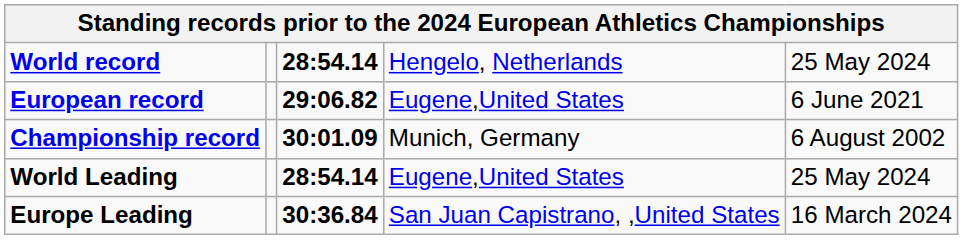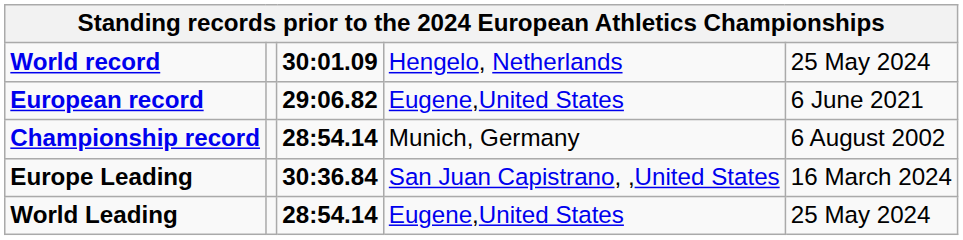 <table class="wikitable">
 <tr>
 <th colspan="5">Standing records prior to the 2024 European Athletics Championships</th>
 </tr>
 <tr>
 <td><strong><a href='#'>World record</a></strong></td>
 <td></td>
-<td><strong>28:54.14</strong></td>
+<td><strong>30:01.09</strong></td>
 <td><a href='#'>Hengelo</a>, <a href='#'>Netherlands</a></td>
 <td>25 May 2024</td>
 </tr>
 <tr>
 <td><strong><a href='#'>European record</a></strong></td>
 <td></td>
 <td><strong>29:06.82</strong></td>
 <td><a href='#'>Eugene</a>,<a href='#'>United States</a></td>
 <td>6 June 2021</td>
 </tr>
 <tr>
 <td><strong><a href='#'>Championship record</a></strong></td>
 <td></td>
-<td><strong>30:01.09</strong></td>
+<td><strong>28:54.14</strong></td>
 <td>Munich, Germany</td>
 <td>6 August 2002</td>
+</tr>
+<tr>
+<td><strong>Europe Leading</strong></td>
+<td></td>
+<td><strong>30:36.84</strong> </td>
+<td><a href='#'>San Juan Capistrano</a>, ,<a href='#'>United States</a></td>
+<td>16 March 2024</td>
 </tr>
 <tr>
 <td><strong>World Leading</strong></td>
 <td></td>
 <td><strong>28:54.14</strong></td>
 <td><a href='#'>Eugene</a>,<a href='#'>United States</a></td>
 <td>25 May 2024</td>
 </tr>
-<tr>
-<td><strong>Europe Leading</strong></td>
-<td></td>
-<td><strong>30:36.84</strong> </td>
-<td><a href='#'>San Juan Capistrano</a>, ,<a href='#'>United States</a></td>
-<td>16 March 2024</td>
-</tr>
 </table>
